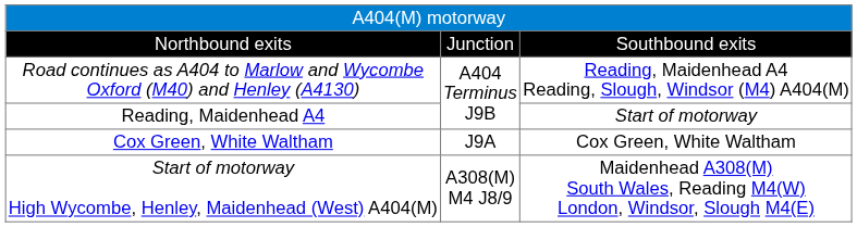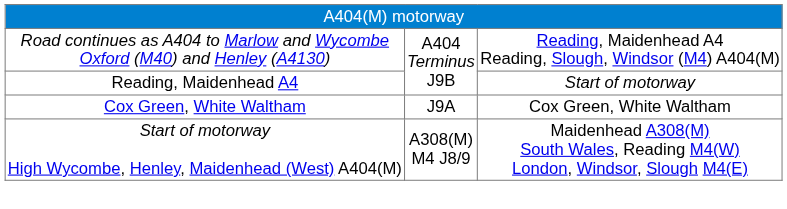 <table border=1 cellpadding=2 style="margin-left:1em; margin-bottom: 1em; border-collapse: collapse; ">
 <tr style="background:#0080d0; text-align:center; color:white; ">
 <td colspan="3">A404(M) motorway</td>
-</tr>
-<tr style="background:#000; text-align:center; color:white;">
-<td>Northbound exits</td>
-<td>Junction</td>
-<td>Southbound exits</td>
 </tr>
 <tr style="text-align:center;">
 <td><em>Road continues as A404 to <a href='#'>Marlow</a> and <a href='#'>Wycombe</a> <br> <a href='#'>Oxford</a> (<a href='#'>M40</a>) and <a href='#'>Henley</a> (<a href='#'>A4130</a>)</em></td>
 <td rowspan="2">A404 <br><em>Terminus</em> <br>J9B</td>
 <td><a href='#'>Reading</a>, Maidenhead A4 <br> Reading, <a href='#'>Slough</a>, <a href='#'>Windsor</a> (<a href='#'>M4</a>) A404(M)</td>
 </tr>
 <tr style="text-align:center;">
 <td>Reading, Maidenhead <a href='#'>A4</a></td>
 <td><em>Start of motorway</em></td>
 </tr>
 <tr style="text-align:center;">
 <td><a href='#'>Cox Green</a>, <a href='#'>White Waltham</a></td>
 <td>J9A</td>
 <td>Cox Green, White Waltham</td>
 </tr>
 <tr style="text-align:center;">
 <td><em>Start of motorway</em> <br> <br> <a href='#'>High Wycombe</a>, <a href='#'>Henley</a>, <a href='#'>Maidenhead (West)</a> A404(M)</td>
 <td>A308(M) <br> M4 J8/9</td>
 <td>Maidenhead <a href='#'>A308(M)</a><br><a href='#'>South Wales</a>, Reading <a href='#'>M4(W)</a> <br><a href='#'>London</a>, <a href='#'>Windsor</a>, <a href='#'>Slough</a> <a href='#'>M4(E)</a></td>
 </tr>
 </table>
